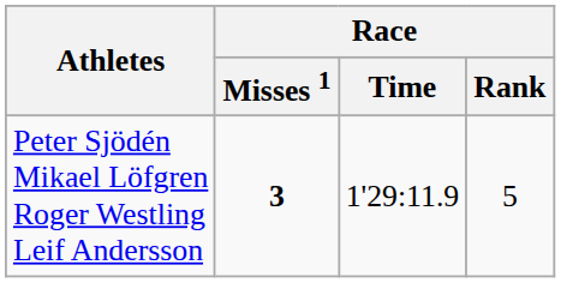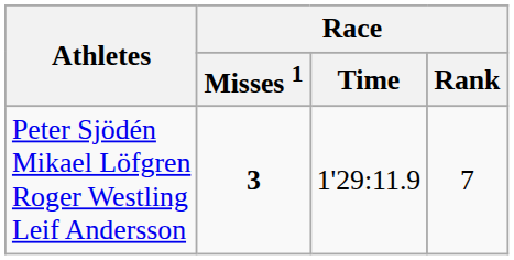 <table class="wikitable" border="1" style="font-size:90%">
 <tr>
 <th rowspan=2>Athletes</th>
 <th colspan=3>Race</th>
 </tr>
 <tr>
 <th>Misses <sup>1</sup></th>
 <th>Time</th>
 <th>Rank</th>
 </tr>
 <tr>
 <td><a href='#'>Peter Sjödén</a><br><a href='#'>Mikael Löfgren</a><br><a href='#'>Roger Westling</a><br><a href='#'>Leif Andersson</a></td>
 <td align=center><strong>3</strong></td>
 <td align=center>1'29:11.9</td>
-<td align=center>5</td>
+<td align=center>7</td>
 </tr>
 </table>
